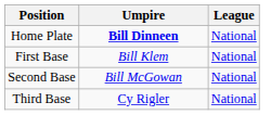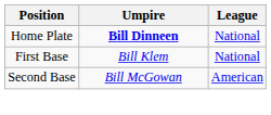 <table class="wikitable" style="font-size: 100%; text-align:center;">
 <tr>
 <th>Position</th>
 <th width="150">Umpire</th>
 <th>League</th>
 </tr>
 <tr>
 <td>Home Plate</td>
 <td><strong><a href='#'>Bill Dinneen</a></strong></td>
 <td><a href='#'>National</a></td>
 </tr>
 <tr>
 <td>First Base</td>
 <td><em><a href='#'>Bill Klem</a></em></td>
 <td><a href='#'>National</a></td>
 </tr>
 <tr>
 <td>Second Base</td>
 <td><em><a href='#'>Bill McGowan</a></em></td>
-<td><a href='#'>National</a></td>
-</tr>
-<tr>
-<td>Third Base</td>
-<td><a href='#'>Cy Rigler</a></td>
-<td><a href='#'>National</a></td>
+<td><a href='#'>American</a></td>
 </tr>
 </table>
